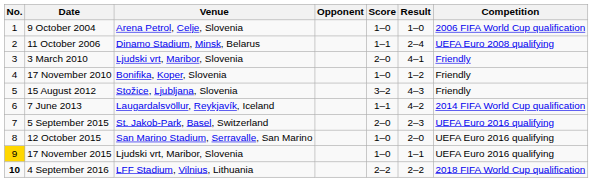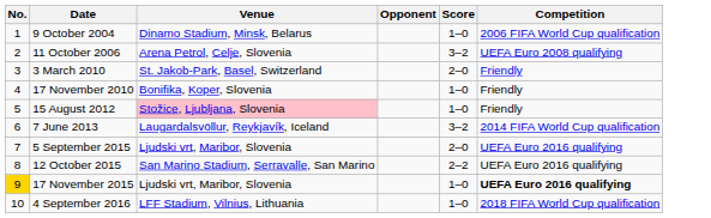 <table class="wikitable sortable">
 <tr>
 <th scope="col">No.</th>
 <th scope="col">Date</th>
 <th scope="col">Venue</th>
 <th scope="col">Opponent</th>
 <th scope="col">Score</th>
-<th scope="col">Result</th>
 <th scope="col">Competition</th>
 </tr>
 <tr>
 <td style="text-align:center">1</td>
 <td>9 October 2004</td>
-<td><a href='#'>Arena Petrol</a>, <a href='#'>Celje</a>, Slovenia</td>
+<td><a href='#'>Dinamo Stadium</a>, <a href='#'>Minsk</a>, Belarus</td>
 <td></td>
-<td style="text-align:center">1–0</td>
 <td style="text-align:center">1–0</td>
 <td><a href='#'>2006 FIFA World Cup qualification</a></td>
 </tr>
 <tr>
 <td style="text-align:center">2</td>
 <td>11 October 2006</td>
-<td><a href='#'>Dinamo Stadium</a>, <a href='#'>Minsk</a>, Belarus</td>
+<td><a href='#'>Arena Petrol</a>, <a href='#'>Celje</a>, Slovenia</td>
 <td></td>
-<td style="text-align:center">1–1</td>
-<td style="text-align:center">2–4</td>
+<td style="text-align:center">3–2</td>
 <td><a href='#'>UEFA Euro 2008 qualifying</a></td>
 </tr>
 <tr>
 <td style="text-align:center">3</td>
 <td>3 March 2010</td>
-<td><a href='#'>Ljudski vrt</a>, <a href='#'>Maribor</a>, Slovenia</td>
+<td><a href='#'>St. Jakob-Park</a>, <a href='#'>Basel</a>, Switzerland</td>
 <td></td>
 <td style="text-align:center">2–0</td>
-<td style="text-align:center">4–1</td>
 <td><a href='#'>Friendly</a></td>
 </tr>
 <tr>
 <td style="text-align:center">4</td>
 <td>17 November 2010</td>
 <td><a href='#'>Bonifika</a>, <a href='#'>Koper</a>, Slovenia</td>
 <td></td>
 <td style="text-align:center">1–0</td>
-<td style="text-align:center">1–2</td>
 <td>Friendly</td>
 </tr>
 <tr>
 <td style="text-align:center">5</td>
 <td>15 August 2012</td>
-<td><a href='#'>Stožice</a>, <a href='#'>Ljubljana</a>, Slovenia</td>
+<td style="background: pink;"><a href='#'>Stožice</a>, <a href='#'>Ljubljana</a>, Slovenia</td>
 <td></td>
-<td style="text-align:center">3–2</td>
-<td style="text-align:center">4–3</td>
+<td style="text-align:center">1–0</td>
 <td>Friendly</td>
 </tr>
 <tr>
 <td style="text-align:center">6</td>
 <td>7 June 2013</td>
 <td><a href='#'>Laugardalsvöllur</a>, <a href='#'>Reykjavík</a>, Iceland</td>
 <td></td>
-<td style="text-align:center">1–1</td>
-<td style="text-align:center">4–2</td>
+<td style="text-align:center">3–2</td>
 <td><a href='#'>2014 FIFA World Cup qualification</a></td>
 </tr>
 <tr>
 <td style="text-align:center">7</td>
 <td>5 September 2015</td>
-<td><a href='#'>St. Jakob-Park</a>, <a href='#'>Basel</a>, Switzerland</td>
+<td><a href='#'>Ljudski vrt</a>, <a href='#'>Maribor</a>, Slovenia</td>
 <td></td>
 <td style="text-align:center">2–0</td>
-<td style="text-align:center">2–3</td>
 <td><a href='#'>UEFA Euro 2016 qualifying</a></td>
 </tr>
 <tr>
 <td style="text-align:center">8</td>
 <td>12 October 2015</td>
 <td><a href='#'>San Marino Stadium</a>, <a href='#'>Serravalle</a>, San Marino</td>
 <td></td>
-<td style="text-align:center">1–0</td>
-<td style="text-align:center">2–0</td>
+<td style="text-align:center">2–2</td>
 <td>UEFA Euro 2016 qualifying</td>
 </tr>
 <tr>
 <td style="background: gold; text-align:center">9</td>
 <td>17 November 2015</td>
 <td>Ljudski vrt, Maribor, Slovenia</td>
 <td></td>
 <td style="text-align:center">1–0</td>
-<td style="text-align:center">1–1</td>
-<td>UEFA Euro 2016 qualifying</td>
+<td><strong>UEFA Euro 2016 qualifying</strong></td>
 </tr>
 <tr>
-<td style="text-align:center"><strong>10</strong></td>
+<td style="text-align:center">10</td>
 <td>4 September 2016</td>
 <td><a href='#'>LFF Stadium</a>, <a href='#'>Vilnius</a>, Lithuania</td>
 <td></td>
-<td style="text-align:center">2–2</td>
-<td style="text-align:center">2–2</td>
+<td style="text-align:center">1–0</td>
 <td><a href='#'>2018 FIFA World Cup qualification</a></td>
 </tr>
 </table>
